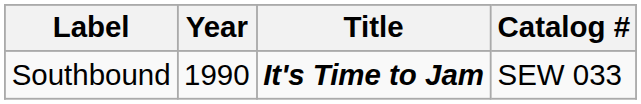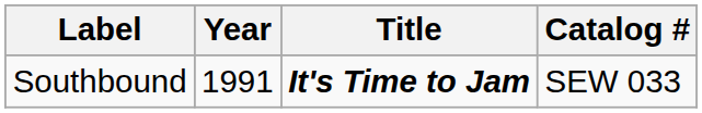 <table class=wikitable>
 <tr>
 <th>Label</th>
 <th>Year</th>
 <th>Title</th>
 <th>Catalog #</th>
 </tr>
 <tr>
 <td>Southbound</td>
-<td>1990</td>
+<td>1991</td>
 <td><strong><em>It's Time to Jam</em></strong></td>
 <td>SEW 033</td>
 </tr>
 </table>
